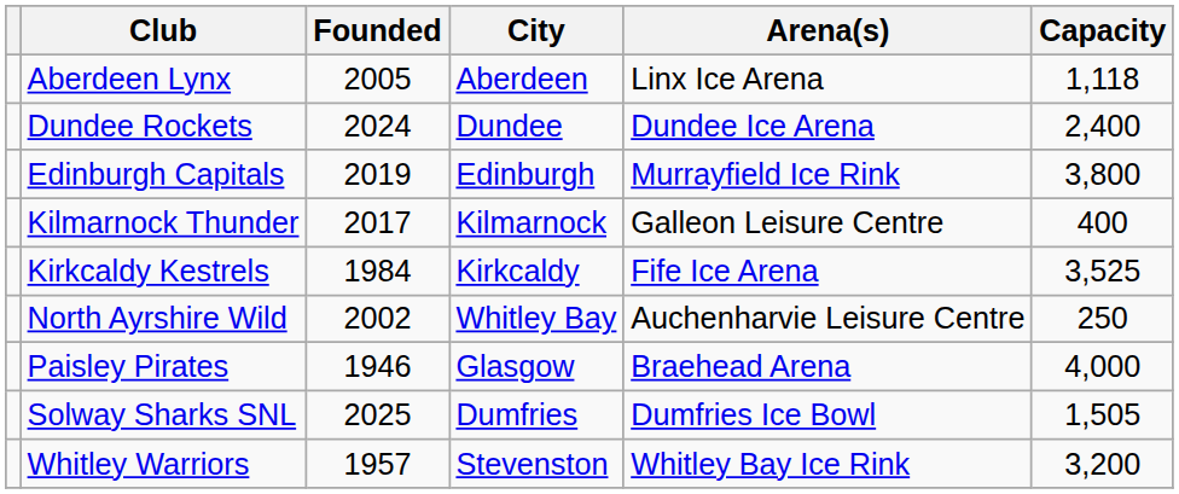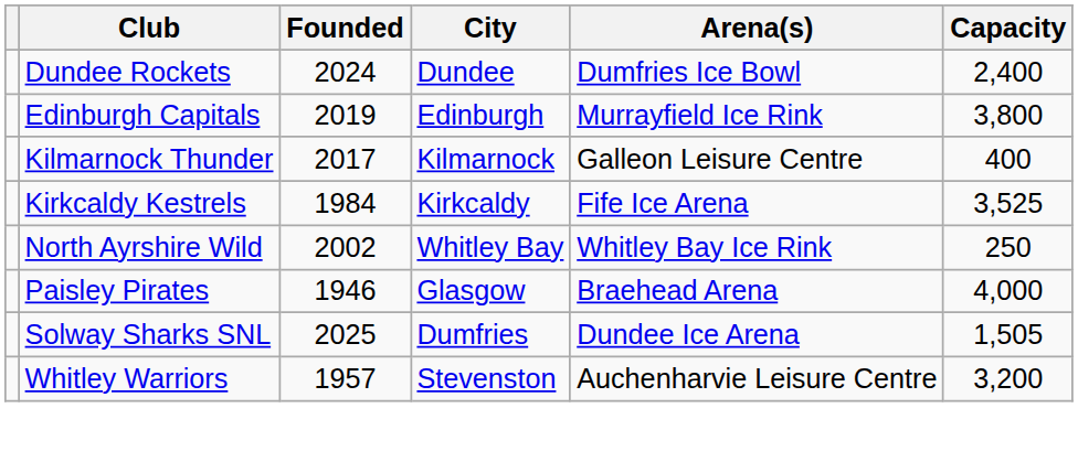 <table class="wikitable" style="font-size: 90%">
 <tr>
 <th></th>
 <th>Club</th>
 <th>Founded</th>
 <th>City</th>
 <th>Arena(s)</th>
 <th>Capacity</th>
 </tr>
 <tr>
 <td></td>
-<td><a href='#'>Aberdeen Lynx</a></td>
-<td align=center>2005</td>
-<td><a href='#'>Aberdeen</a></td>
-<td>Linx Ice Arena</td>
-<td align=center>1,118</td>
-</tr>
-<tr>
-<td></td>
 <td><a href='#'>Dundee Rockets</a></td>
 <td align=center>2024</td>
 <td><a href='#'>Dundee</a></td>
-<td><a href='#'>Dundee Ice Arena</a></td>
+<td><a href='#'>Dumfries Ice Bowl</a></td>
 <td align=center>2,400</td>
 </tr>
 <tr>
 <td></td>
 <td><a href='#'>Edinburgh Capitals</a></td>
 <td align=center>2019</td>
 <td><a href='#'>Edinburgh</a></td>
 <td><a href='#'>Murrayfield Ice Rink</a></td>
 <td align=center>3,800</td>
 </tr>
 <tr>
 <td></td>
 <td><a href='#'>Kilmarnock Thunder</a></td>
 <td align=center>2017</td>
 <td><a href='#'>Kilmarnock</a></td>
 <td>Galleon Leisure Centre</td>
 <td align=center>400</td>
 </tr>
 <tr>
 <td></td>
 <td><a href='#'>Kirkcaldy Kestrels</a></td>
 <td align=center>1984</td>
 <td><a href='#'>Kirkcaldy</a></td>
 <td><a href='#'>Fife Ice Arena</a></td>
 <td align=center>3,525</td>
 </tr>
 <tr>
 <td></td>
 <td><a href='#'>North Ayrshire Wild</a></td>
 <td align=center>2002</td>
 <td><a href='#'>Whitley Bay</a></td>
-<td>Auchenharvie Leisure Centre</td>
+<td><a href='#'>Whitley Bay Ice Rink</a></td>
 <td align=center>250</td>
 </tr>
 <tr>
 <td></td>
 <td><a href='#'>Paisley Pirates</a></td>
 <td align=center>1946</td>
 <td><a href='#'>Glasgow</a></td>
 <td><a href='#'>Braehead Arena</a></td>
 <td align=center>4,000</td>
 </tr>
 <tr>
 <td></td>
 <td><a href='#'>Solway Sharks SNL</a></td>
 <td align=center>2025</td>
 <td><a href='#'>Dumfries</a></td>
-<td><a href='#'>Dumfries Ice Bowl</a></td>
+<td><a href='#'>Dundee Ice Arena</a></td>
 <td align=center>1,505</td>
 </tr>
 <tr>
 <td></td>
 <td><a href='#'>Whitley Warriors</a></td>
 <td align=center>1957</td>
 <td><a href='#'>Stevenston</a></td>
-<td><a href='#'>Whitley Bay Ice Rink</a></td>
+<td>Auchenharvie Leisure Centre</td>
 <td align=center>3,200</td>
 </tr>
 </table>
